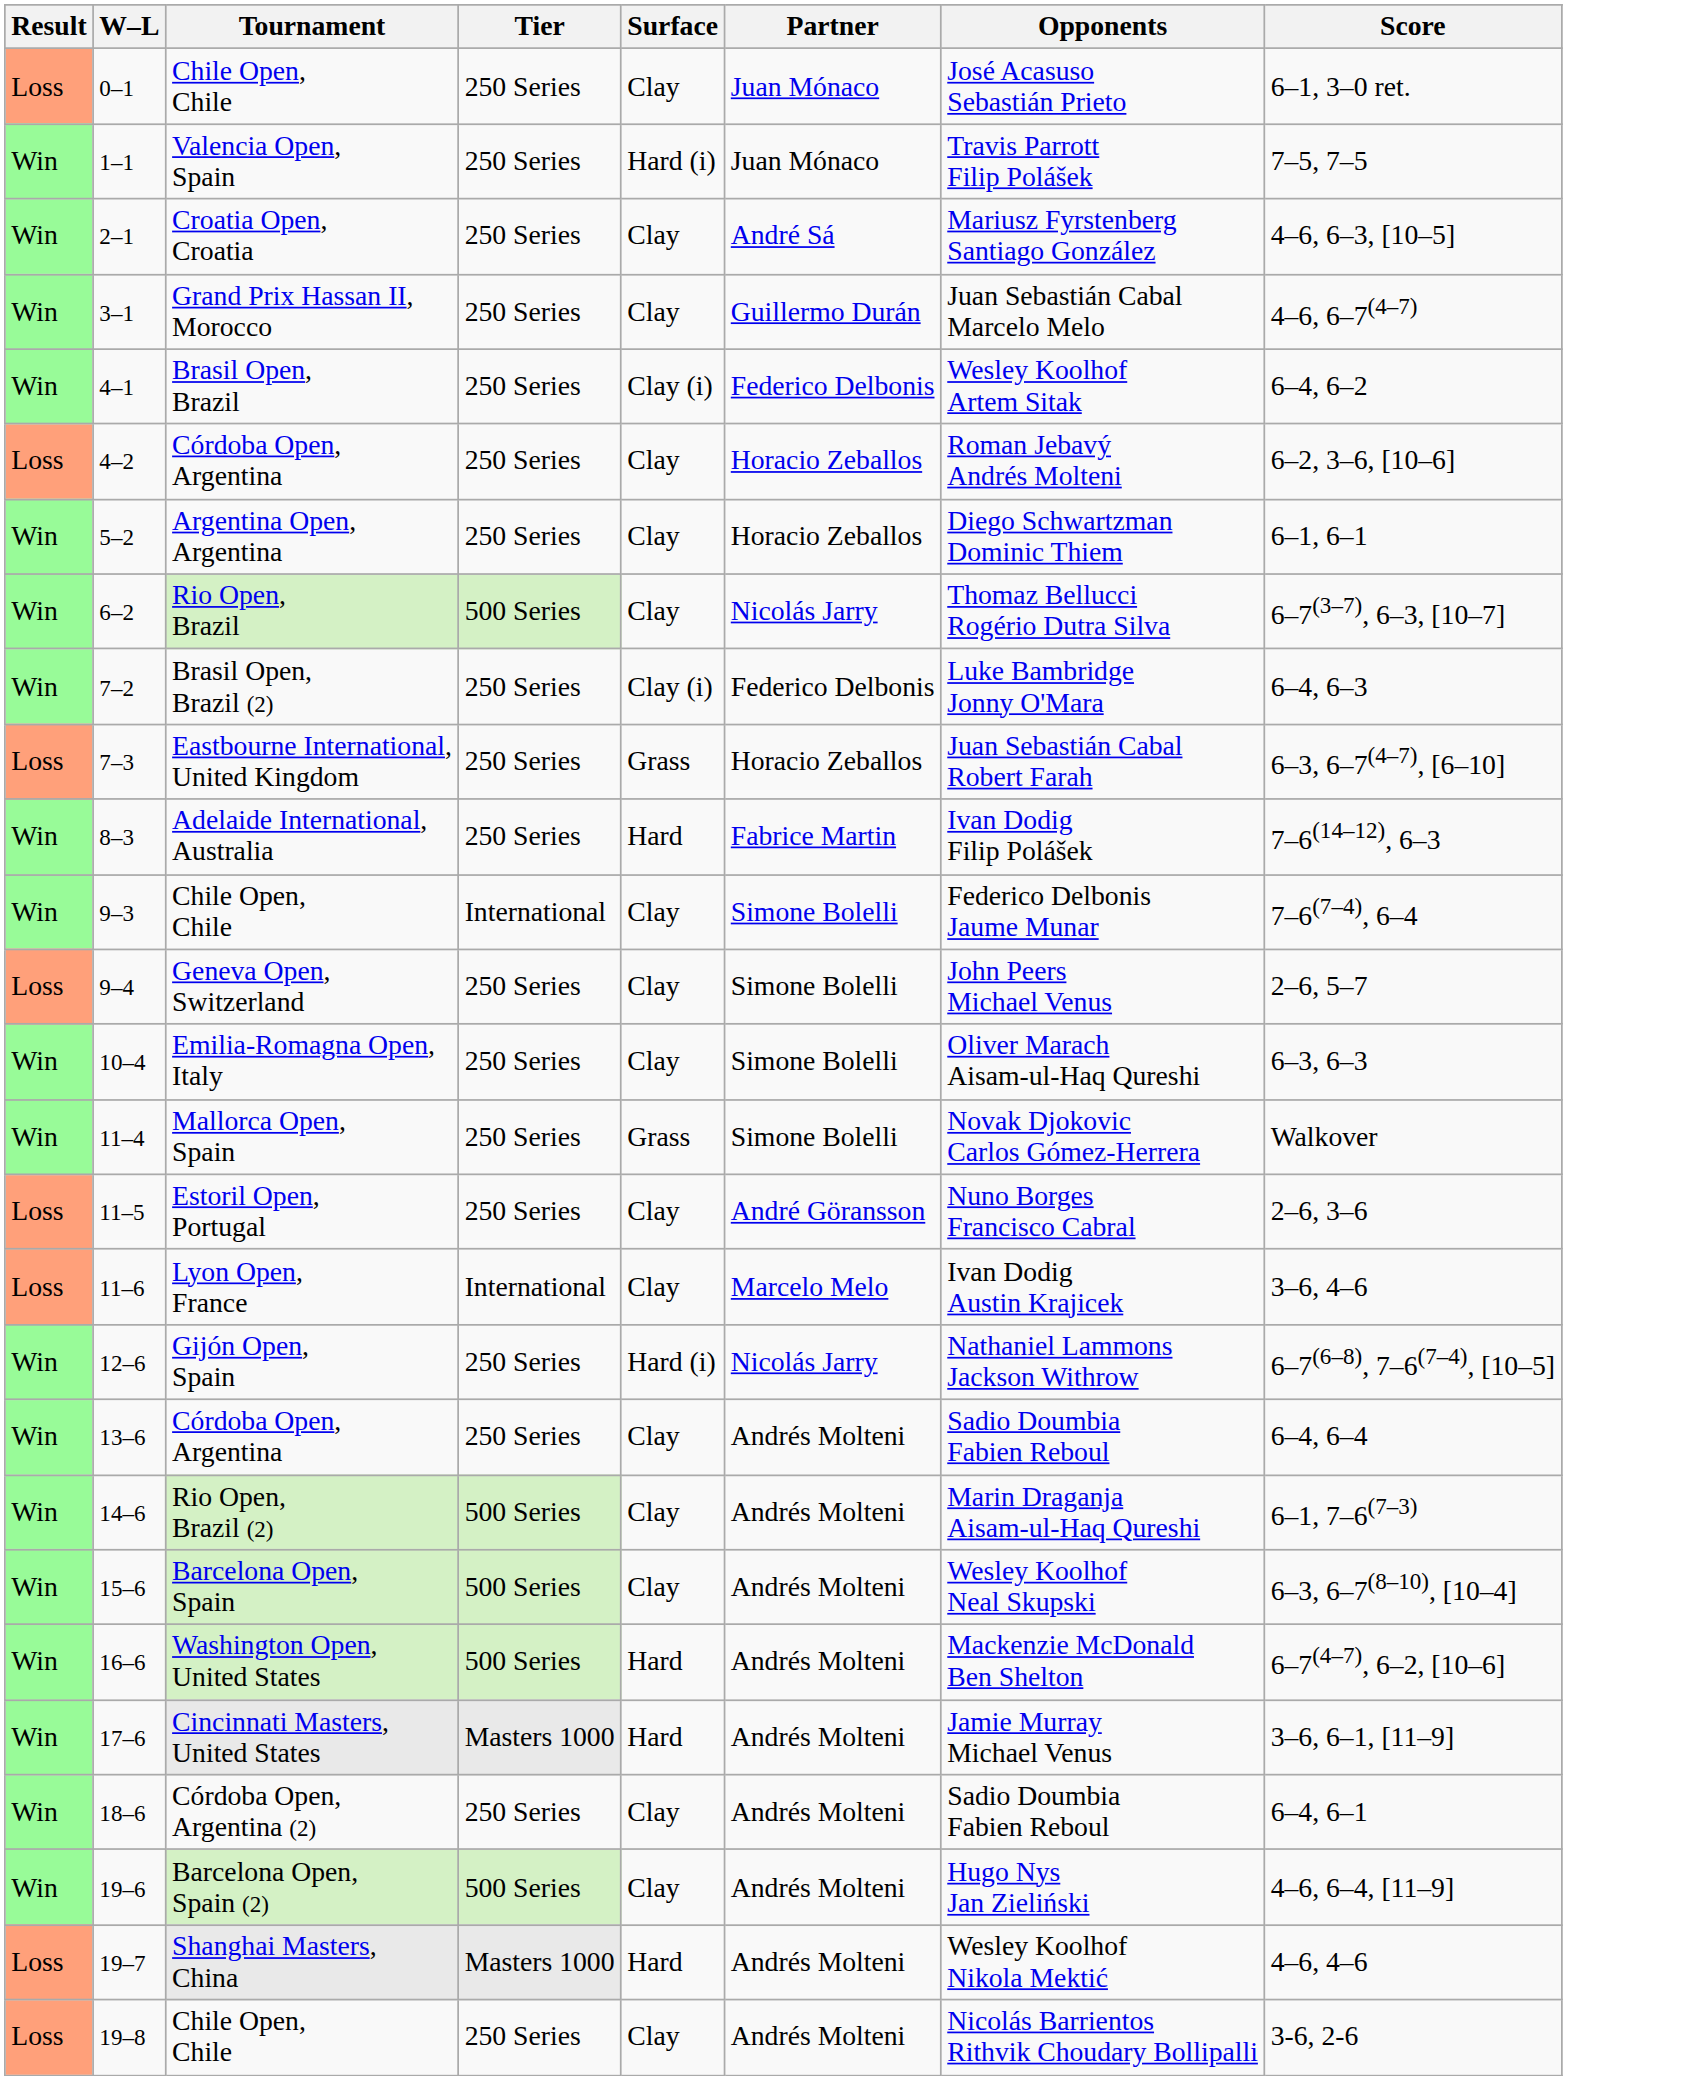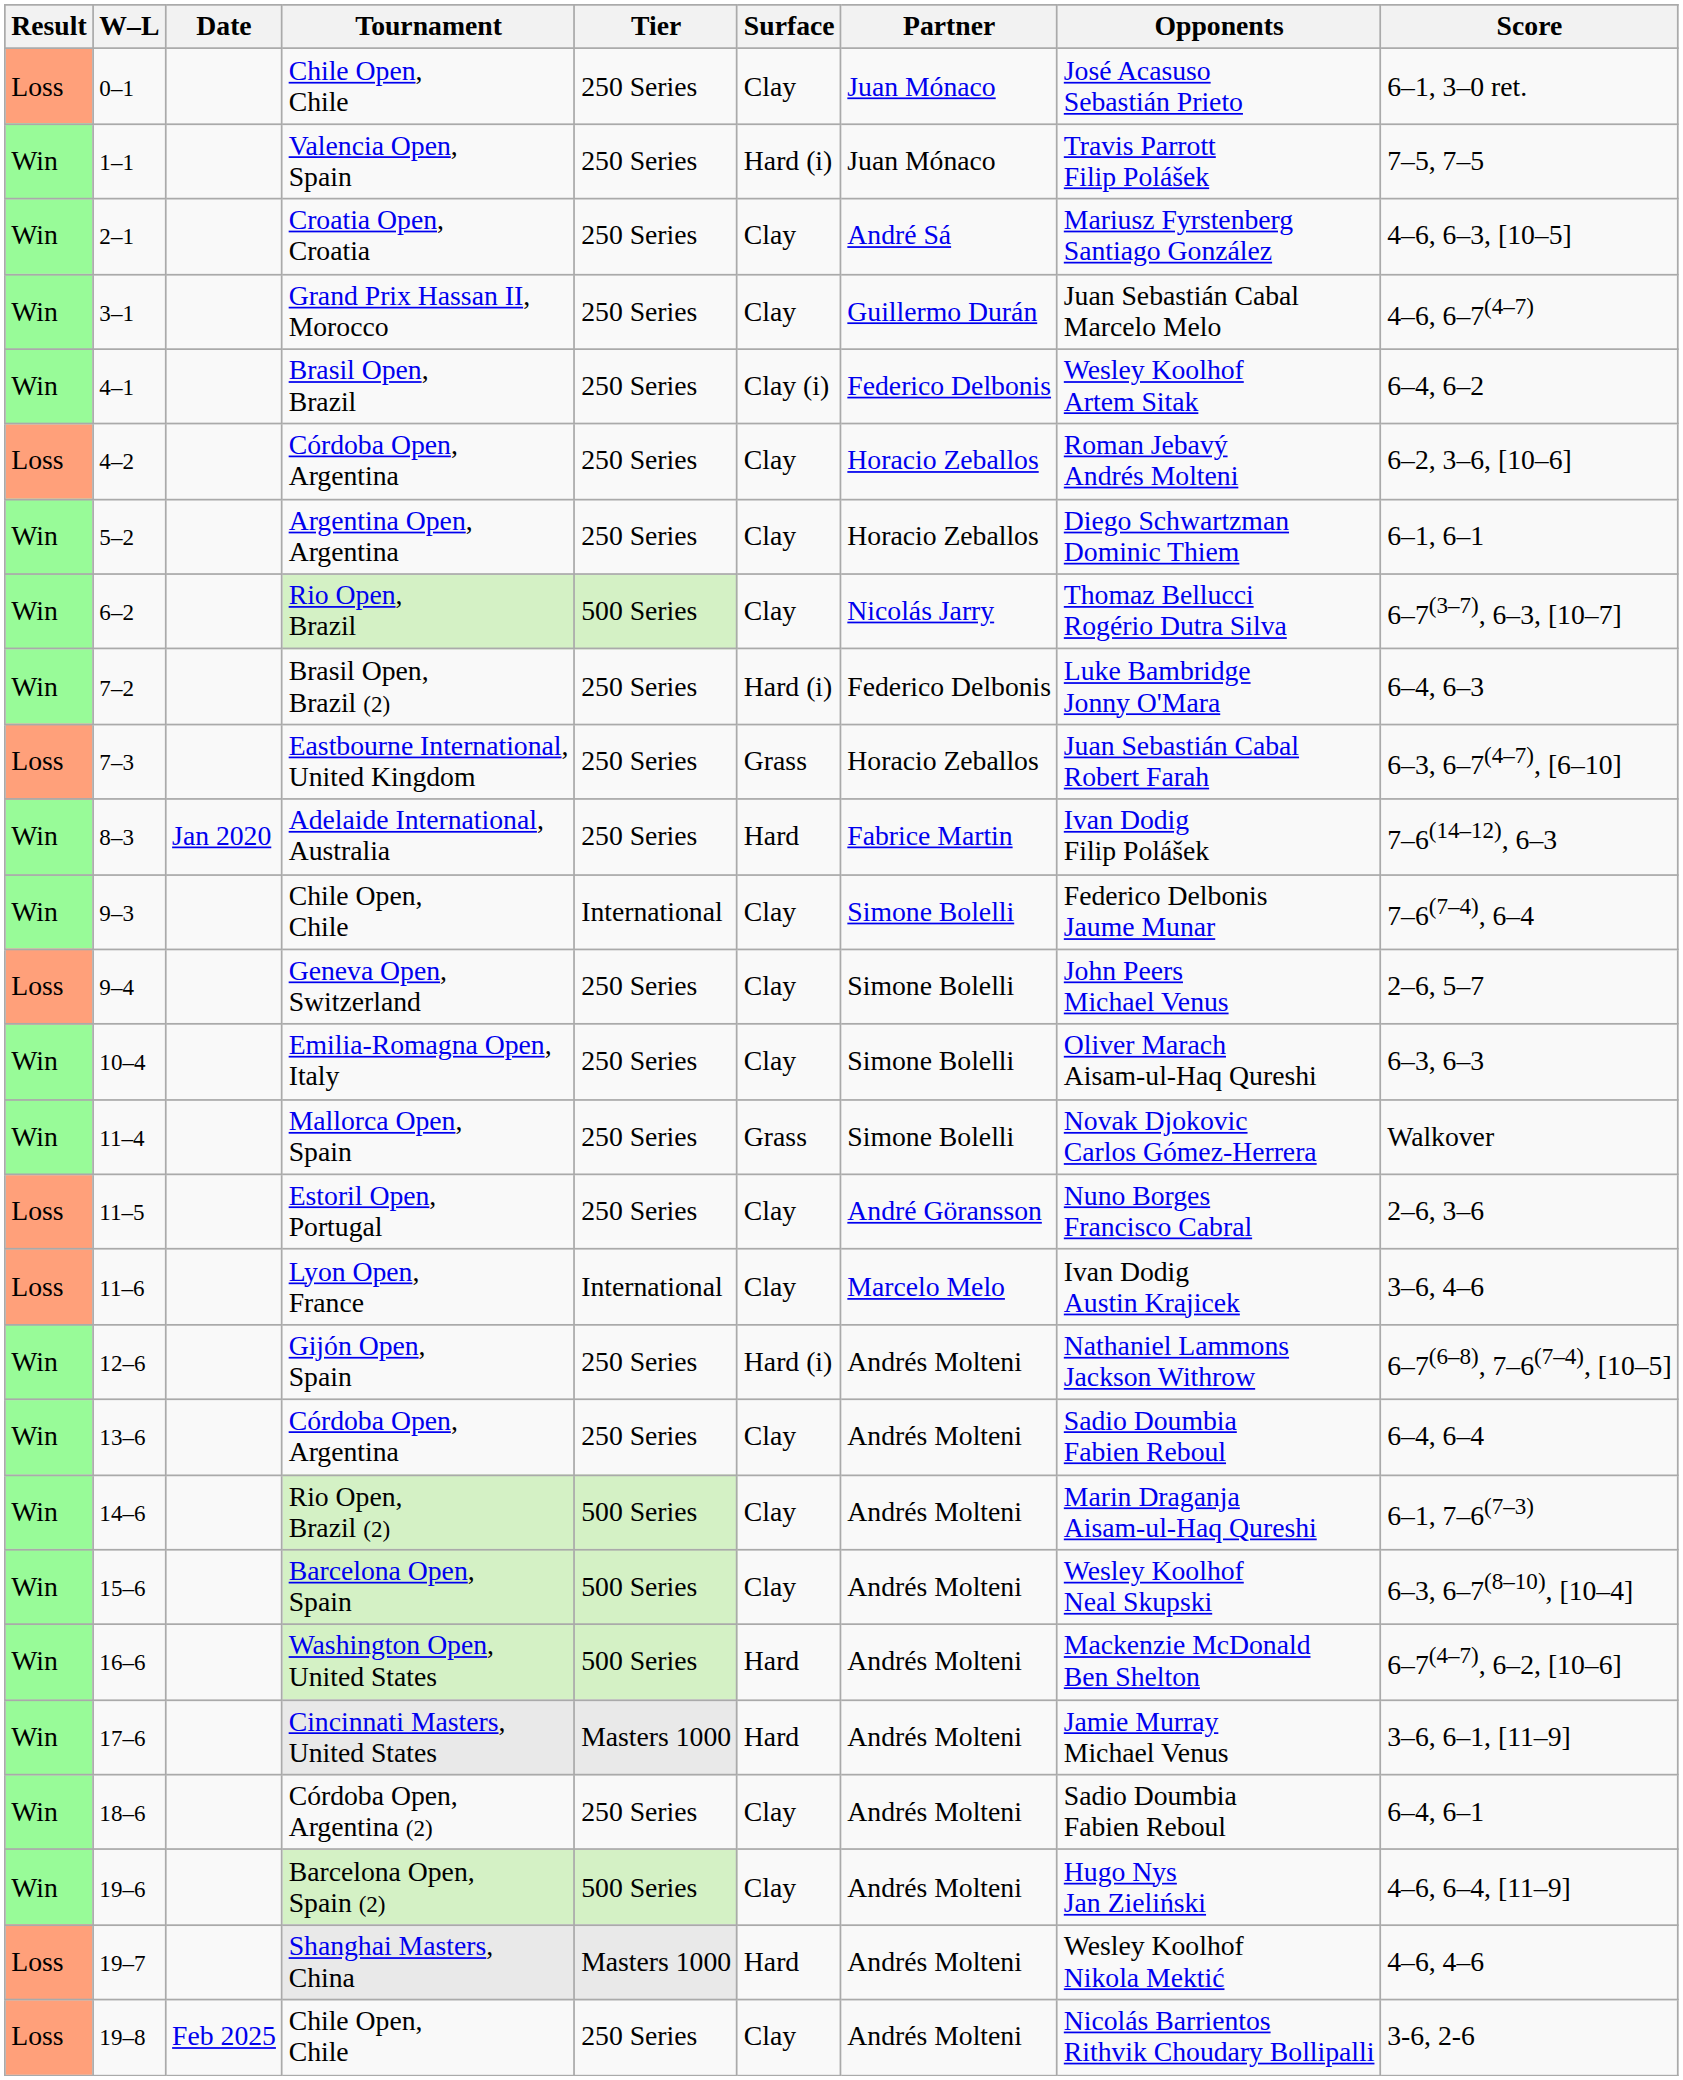 <table class="sortable wikitable">
 <tr>
 <th>Result</th>
 <th class="unsortable">W–L</th>
+<th>Date</th>
 <th>Tournament</th>
 <th>Tier</th>
 <th>Surface</th>
 <th>Partner</th>
 <th>Opponents</th>
 <th class="unsortable">Score</th>
 </tr>
 <tr>
 <td bgcolor=FFA07A>Loss</td>
 <td><small>0–1</small></td>
+<td><a href='#'></a></td>
 <td><a href='#'>Chile Open</a>, <br>Chile</td>
 <td>250 Series</td>
 <td>Clay</td>
 <td> <a href='#'>Juan Mónaco</a></td>
 <td> <a href='#'>José Acasuso</a><br> <a href='#'>Sebastián Prieto</a></td>
 <td>6–1, 3–0 ret.</td>
 </tr>
 <tr>
 <td bgcolor=98FB98>Win</td>
 <td><small>1–1</small></td>
+<td><a href='#'></a></td>
 <td><a href='#'>Valencia Open</a>,<br> Spain</td>
 <td>250 Series</td>
 <td>Hard (i)</td>
 <td> Juan Mónaco</td>
 <td> <a href='#'>Travis Parrott</a><br> <a href='#'>Filip Polášek</a></td>
 <td>7–5, 7–5</td>
 </tr>
 <tr>
 <td bgcolor=98FB98>Win</td>
 <td><small>2–1</small></td>
+<td><a href='#'></a></td>
 <td><a href='#'>Croatia Open</a>, <br>Croatia</td>
 <td>250 Series</td>
 <td>Clay</td>
 <td> <a href='#'>André Sá</a></td>
 <td> <a href='#'>Mariusz Fyrstenberg</a><br> <a href='#'>Santiago González</a></td>
 <td>4–6, 6–3, [10–5]</td>
 </tr>
 <tr>
 <td bgcolor=98FB98>Win</td>
 <td><small>3–1</small></td>
+<td><a href='#'></a></td>
 <td><a href='#'>Grand Prix Hassan II</a>, <br>Morocco</td>
 <td>250 Series</td>
 <td>Clay</td>
 <td> <a href='#'>Guillermo Durán</a></td>
 <td> Juan Sebastián Cabal <br>  Marcelo Melo</td>
 <td>4–6, 6–7<sup>(4–7)</sup></td>
 </tr>
 <tr>
 <td bgcolor=98FB98>Win</td>
 <td><small>4–1</small></td>
+<td><a href='#'></a></td>
 <td><a href='#'>Brasil Open</a>, <br>Brazil</td>
 <td>250 Series</td>
 <td>Clay (i)</td>
 <td> <a href='#'>Federico Delbonis</a></td>
 <td> <a href='#'>Wesley Koolhof</a><br> <a href='#'>Artem Sitak</a></td>
 <td>6–4, 6–2</td>
 </tr>
 <tr>
 <td bgcolor=FFA07A>Loss</td>
 <td><small>4–2</small></td>
+<td><a href='#'></a></td>
 <td><a href='#'>Córdoba Open</a>,<br> Argentina</td>
 <td>250 Series</td>
 <td>Clay</td>
 <td> <a href='#'>Horacio Zeballos</a></td>
 <td> <a href='#'>Roman Jebavý</a><br> <a href='#'>Andrés Molteni</a></td>
 <td>6–2, 3–6, [10–6]</td>
 </tr>
 <tr>
 <td bgcolor=98FB98>Win</td>
 <td><small>5–2</small></td>
+<td><a href='#'></a></td>
 <td><a href='#'>Argentina Open</a>,<br> Argentina</td>
 <td>250 Series</td>
 <td>Clay</td>
 <td> Horacio Zeballos</td>
 <td> <a href='#'>Diego Schwartzman</a><br> <a href='#'>Dominic Thiem</a></td>
 <td>6–1, 6–1</td>
 </tr>
 <tr>
 <td bgcolor=98FB98>Win</td>
 <td><small>6–2</small></td>
+<td><a href='#'></a></td>
 <td style="background:#D4F1C5;"><a href='#'>Rio Open</a>,<br> Brazil</td>
 <td style="background:#D4F1C5;">500 Series</td>
 <td>Clay</td>
 <td> <a href='#'>Nicolás Jarry</a></td>
 <td> <a href='#'>Thomaz Bellucci</a><br> <a href='#'>Rogério Dutra Silva</a></td>
 <td>6–7<sup>(3–7)</sup>, 6–3, [10–7]</td>
 </tr>
 <tr>
 <td bgcolor=98FB98>Win</td>
 <td><small>7–2</small></td>
+<td><a href='#'></a></td>
 <td>Brasil Open, <br>Brazil <small>(2)</small></td>
 <td>250 Series</td>
-<td>Clay (i)</td>
+<td>Hard (i)</td>
 <td> Federico Delbonis</td>
 <td> <a href='#'>Luke Bambridge</a><br> <a href='#'>Jonny O'Mara</a></td>
 <td>6–4, 6–3</td>
 </tr>
 <tr>
 <td bgcolor=FFA07A>Loss</td>
 <td><small>7–3</small></td>
+<td><a href='#'></a></td>
 <td><a href='#'>Eastbourne International</a>,<br>United Kingdom</td>
 <td>250 Series</td>
 <td>Grass</td>
 <td> Horacio Zeballos</td>
 <td> <a href='#'>Juan Sebastián Cabal</a><br> <a href='#'>Robert Farah</a></td>
 <td>6–3, 6–7<sup>(4–7)</sup>, [6–10]</td>
 </tr>
 <tr>
 <td bgcolor=98FB98>Win</td>
 <td><small>8–3</small></td>
+<td><a href='#'>Jan 2020</a></td>
 <td><a href='#'>Adelaide International</a>,<br>Australia</td>
 <td>250 Series</td>
 <td>Hard</td>
 <td> <a href='#'>Fabrice Martin</a></td>
 <td> <a href='#'>Ivan Dodig</a><br> Filip Polášek</td>
 <td>7–6<sup>(14–12)</sup>, 6–3</td>
 </tr>
 <tr>
 <td bgcolor=98FB98>Win</td>
 <td><small>9–3</small></td>
+<td><a href='#'></a></td>
 <td>Chile Open,<br>Chile</td>
 <td>International</td>
 <td>Clay</td>
 <td> <a href='#'>Simone Bolelli</a></td>
 <td> Federico Delbonis<br> <a href='#'>Jaume Munar</a></td>
 <td>7–6<sup>(7–4)</sup>, 6–4</td>
 </tr>
 <tr>
 <td bgcolor=FFA07A>Loss</td>
 <td><small>9–4</small></td>
+<td><a href='#'></a></td>
 <td><a href='#'>Geneva Open</a>,<br>Switzerland</td>
 <td>250 Series</td>
 <td>Clay</td>
 <td> Simone Bolelli</td>
 <td> <a href='#'>John Peers</a><br> <a href='#'>Michael Venus</a></td>
 <td>2–6, 5–7</td>
 </tr>
 <tr>
 <td bgcolor=98FB98>Win</td>
 <td><small>10–4</small></td>
+<td><a href='#'></a></td>
 <td><a href='#'>Emilia-Romagna Open</a>,<br>Italy</td>
 <td>250 Series</td>
 <td>Clay</td>
 <td> Simone Bolelli</td>
 <td> <a href='#'>Oliver Marach</a><br> Aisam-ul-Haq Qureshi</td>
 <td>6–3, 6–3</td>
 </tr>
 <tr>
 <td bgcolor=98FB98>Win</td>
 <td><small>11–4</small></td>
+<td><a href='#'></a></td>
 <td><a href='#'>Mallorca Open</a>,<br>Spain</td>
 <td>250 Series</td>
 <td>Grass</td>
 <td> Simone Bolelli</td>
 <td> <a href='#'>Novak Djokovic</a><br> <a href='#'>Carlos Gómez-Herrera</a></td>
 <td>Walkover</td>
 </tr>
 <tr>
 <td bgcolor=FFA07A>Loss</td>
 <td><small>11–5</small></td>
+<td><a href='#'></a></td>
 <td><a href='#'>Estoril Open</a>,<br>Portugal</td>
 <td>250 Series</td>
 <td>Clay</td>
 <td> <a href='#'>André Göransson</a></td>
 <td> <a href='#'>Nuno Borges</a><br> <a href='#'>Francisco Cabral</a></td>
 <td>2–6, 3–6</td>
 </tr>
 <tr>
 <td bgcolor=FFA07A>Loss</td>
 <td><small>11–6</small></td>
+<td><a href='#'></a></td>
 <td><a href='#'>Lyon Open</a>,<br>France</td>
 <td>International</td>
 <td>Clay</td>
 <td> <a href='#'>Marcelo Melo</a></td>
 <td> Ivan Dodig<br> <a href='#'>Austin Krajicek</a></td>
 <td>3–6, 4–6</td>
 </tr>
 <tr>
 <td bgcolor=98FB98>Win</td>
 <td><small>12–6</small></td>
+<td><a href='#'></a></td>
 <td><a href='#'>Gijón Open</a>,<br>Spain</td>
 <td>250 Series</td>
 <td>Hard (i)</td>
-<td> <a href='#'>Nicolás Jarry</a></td>
+<td> Andrés Molteni</td>
 <td> <a href='#'>Nathaniel Lammons</a><br> <a href='#'>Jackson Withrow</a></td>
 <td>6–7<sup>(6–8)</sup>, 7–6<sup>(7–4)</sup>, [10–5]</td>
 </tr>
 <tr>
 <td bgcolor=98FB98>Win</td>
 <td><small>13–6</small></td>
+<td><a href='#'></a></td>
 <td><a href='#'>Córdoba Open</a>,<br>Argentina</td>
 <td>250 Series</td>
 <td>Clay</td>
 <td> Andrés Molteni</td>
 <td> <a href='#'>Sadio Doumbia</a> <br>  <a href='#'>Fabien Reboul</a></td>
 <td>6–4, 6–4</td>
 </tr>
 <tr>
 <td bgcolor= 98FB98>Win</td>
 <td><small>14–6</small></td>
+<td><a href='#'></a></td>
 <td style="background:#D4F1C5;">Rio Open,<br> Brazil <small>(2)</small></td>
 <td style="background:#D4F1C5;">500 Series</td>
 <td>Clay</td>
 <td> Andrés Molteni</td>
 <td> <a href='#'>Marin Draganja</a><br> <a href='#'>Aisam-ul-Haq Qureshi</a></td>
 <td>6–1, 7–6<sup>(7–3)</sup></td>
 </tr>
 <tr>
 <td bgcolor=98FB98>Win</td>
 <td><small>15–6</small></td>
+<td><a href='#'></a></td>
 <td style="background:#D4F1C5;"><a href='#'>Barcelona Open</a>,<br>Spain</td>
 <td style="background:#D4F1C5;">500 Series</td>
 <td>Clay</td>
 <td> Andrés Molteni</td>
 <td> <a href='#'>Wesley Koolhof</a><br> <a href='#'>Neal Skupski</a></td>
 <td>6–3, 6–7<sup>(8–10)</sup>, [10–4]</td>
 </tr>
 <tr>
 <td bgcolor=98fb98>Win</td>
 <td><small>16–6</small></td>
+<td><a href='#'></a></td>
 <td style="background:#d4f1c5;"><a href='#'>Washington Open</a>,<br>United States</td>
 <td style="background:#d4f1c5;">500 Series</td>
 <td>Hard</td>
 <td> Andrés Molteni</td>
 <td> <a href='#'>Mackenzie McDonald</a><br> <a href='#'>Ben Shelton</a></td>
 <td>6–7<sup>(4–7)</sup>, 6–2, [10–6]</td>
 </tr>
 <tr>
 <td bgcolor=98fb98>Win</td>
 <td><small>17–6</small></td>
+<td><a href='#'></a></td>
 <td bgcolor=e9e9e9><a href='#'>Cincinnati Masters</a>,<br>United States</td>
 <td bgcolor=e9e9e9>Masters 1000</td>
 <td>Hard</td>
 <td> Andrés Molteni</td>
 <td> <a href='#'>Jamie Murray</a> <br> Michael Venus</td>
 <td>3–6, 6–1, [11–9]</td>
 </tr>
 <tr>
 <td bgcolor=98fb98>Win</td>
 <td><small>18–6</small></td>
+<td><a href='#'></a></td>
 <td>Córdoba Open,<br>Argentina <small>(2)</small></td>
 <td>250 Series</td>
 <td>Clay</td>
 <td> Andrés Molteni</td>
 <td> Sadio Doumbia <br>  Fabien Reboul</td>
 <td>6–4, 6–1</td>
 </tr>
 <tr>
 <td bgcolor=98fb98>Win</td>
 <td><small>19–6</small></td>
+<td><a href='#'></a></td>
 <td style="background:#D4F1C5;">Barcelona Open,<br>Spain <small>(2)</small></td>
 <td style="background:#D4F1C5;">500 Series</td>
 <td>Clay</td>
 <td> Andrés Molteni</td>
 <td> <a href='#'>Hugo Nys</a><br> <a href='#'>Jan Zieliński</a></td>
 <td>4–6, 6–4, [11–9]</td>
 </tr>
 <tr>
 <td bgcolor=FFA07A>Loss</td>
 <td><small>19–7</small></td>
+<td><a href='#'></a></td>
 <td style="background:#E9E9E9;"><a href='#'>Shanghai Masters</a>,<br> China</td>
 <td style="background:#E9E9E9;">Masters 1000</td>
 <td>Hard</td>
 <td> Andrés Molteni</td>
 <td> Wesley Koolhof<br> <a href='#'>Nikola Mektić</a></td>
 <td>4–6, 4–6</td>
 </tr>
 <tr>
 <td bgcolor=FFA07A>Loss</td>
 <td><small>19–8</small></td>
+<td><a href='#'>Feb 2025</a></td>
 <td>Chile Open,<br> Chile</td>
 <td>250 Series</td>
 <td>Clay</td>
 <td> Andrés Molteni</td>
 <td> <a href='#'>Nicolás Barrientos</a><br> <a href='#'>Rithvik Choudary Bollipalli</a></td>
 <td>3-6, 2-6</td>
 </tr>
 </table>
